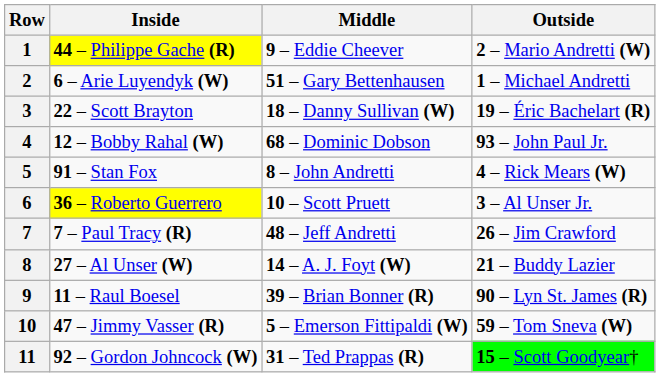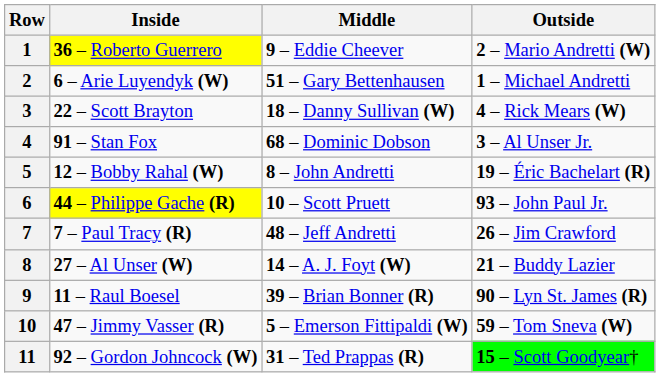 <table class="wikitable" style="font-size: 95%;">
 <tr>
 <th>Row</th>
 <th>Inside</th>
 <th>Middle</th>
 <th>Outside</th>
 </tr>
 <tr>
 <th>1</th>
-<td style="background:yellow"> <strong>44</strong> – <a href='#'>Philippe Gache</a> <strong>(R)</strong></td>
+<td style="background:yellow"> <strong>36</strong> – <a href='#'>Roberto Guerrero</a></td>
 <td> <strong>9</strong> – <a href='#'>Eddie Cheever</a></td>
 <td> <strong>2</strong> – <a href='#'>Mario Andretti</a> <strong>(W)</strong></td>
 </tr>
 <tr>
 <th>2</th>
 <td> <strong>6</strong> – <a href='#'>Arie Luyendyk</a> <strong>(W)</strong></td>
 <td> <strong>51</strong> – <a href='#'>Gary Bettenhausen</a></td>
 <td> <strong>1</strong> – <a href='#'>Michael Andretti</a></td>
 </tr>
 <tr>
 <th>3</th>
 <td> <strong>22</strong> – <a href='#'>Scott Brayton</a></td>
 <td> <strong>18</strong> – <a href='#'>Danny Sullivan</a> <strong>(W)</strong></td>
+<td> <strong>4</strong> – <a href='#'>Rick Mears</a> <strong>(W)</strong></td>
+</tr>
+<tr>
+<th>4</th>
+<td> <strong>91</strong> – <a href='#'>Stan Fox</a></td>
+<td> <strong>68</strong> – <a href='#'>Dominic Dobson</a></td>
+<td> <strong>3</strong> – <a href='#'>Al Unser Jr.</a></td>
+</tr>
+<tr>
+<th>5</th>
+<td> <strong>12</strong> – <a href='#'>Bobby Rahal</a> <strong>(W)</strong></td>
+<td> <strong>8</strong> – <a href='#'>John Andretti</a></td>
 <td> <strong>19</strong> – <a href='#'>Éric Bachelart</a> <strong>(R)</strong></td>
 </tr>
 <tr>
-<th>4</th>
-<td> <strong>12</strong> – <a href='#'>Bobby Rahal</a> <strong>(W)</strong></td>
-<td> <strong>68</strong> – <a href='#'>Dominic Dobson</a></td>
+<th>6</th>
+<td style="background:yellow"> <strong>44</strong> – <a href='#'>Philippe Gache</a> <strong>(R)</strong></td>
+<td> <strong>10</strong> – <a href='#'>Scott Pruett</a></td>
 <td> <strong>93</strong> – <a href='#'>John Paul Jr.</a></td>
-</tr>
-<tr>
-<th>5</th>
-<td> <strong>91</strong> – <a href='#'>Stan Fox</a></td>
-<td> <strong>8</strong> – <a href='#'>John Andretti</a></td>
-<td> <strong>4</strong> – <a href='#'>Rick Mears</a> <strong>(W)</strong></td>
-</tr>
-<tr>
-<th>6</th>
-<td style="background:yellow"> <strong>36</strong> – <a href='#'>Roberto Guerrero</a></td>
-<td> <strong>10</strong> – <a href='#'>Scott Pruett</a></td>
-<td> <strong>3</strong> – <a href='#'>Al Unser Jr.</a></td>
 </tr>
 <tr>
 <th>7</th>
 <td> <strong>7</strong> – <a href='#'>Paul Tracy</a> <strong>(R)</strong></td>
 <td> <strong>48</strong> – <a href='#'>Jeff Andretti</a></td>
 <td> <strong>26</strong> – <a href='#'>Jim Crawford</a></td>
 </tr>
 <tr>
 <th>8</th>
 <td> <strong>27</strong> – <a href='#'>Al Unser</a> <strong>(W)</strong></td>
 <td> <strong>14</strong> – <a href='#'>A. J. Foyt</a> <strong>(W)</strong></td>
 <td> <strong>21</strong> – <a href='#'>Buddy Lazier</a></td>
 </tr>
 <tr>
 <th>9</th>
 <td> <strong>11</strong> – <a href='#'>Raul Boesel</a></td>
 <td> <strong>39</strong> – <a href='#'>Brian Bonner</a> <strong>(R)</strong></td>
 <td> <strong>90</strong> – <a href='#'>Lyn St. James</a> <strong>(R)</strong></td>
 </tr>
 <tr>
 <th>10</th>
 <td> <strong>47</strong> – <a href='#'>Jimmy Vasser</a> <strong>(R)</strong></td>
 <td> <strong>5</strong> – <a href='#'>Emerson Fittipaldi</a> <strong>(W)</strong></td>
 <td> <strong>59</strong> – <a href='#'>Tom Sneva</a> <strong>(W)</strong></td>
 </tr>
 <tr>
 <th>11</th>
 <td> <strong>92</strong> – <a href='#'>Gordon Johncock</a> <strong>(W)</strong></td>
 <td> <strong>31</strong> – <a href='#'>Ted Prappas</a> <strong>(R)</strong></td>
 <td style="background:lime"> <strong>15</strong> – <a href='#'>Scott Goodyear</a>†</td>
 </tr>
 </table>
